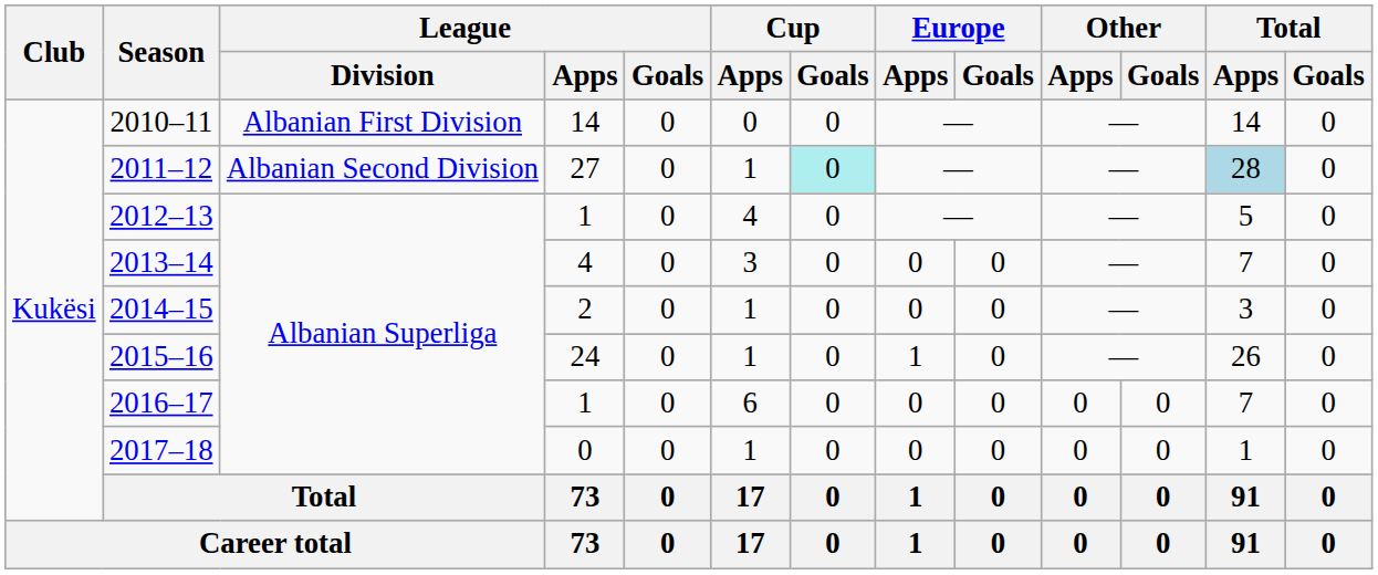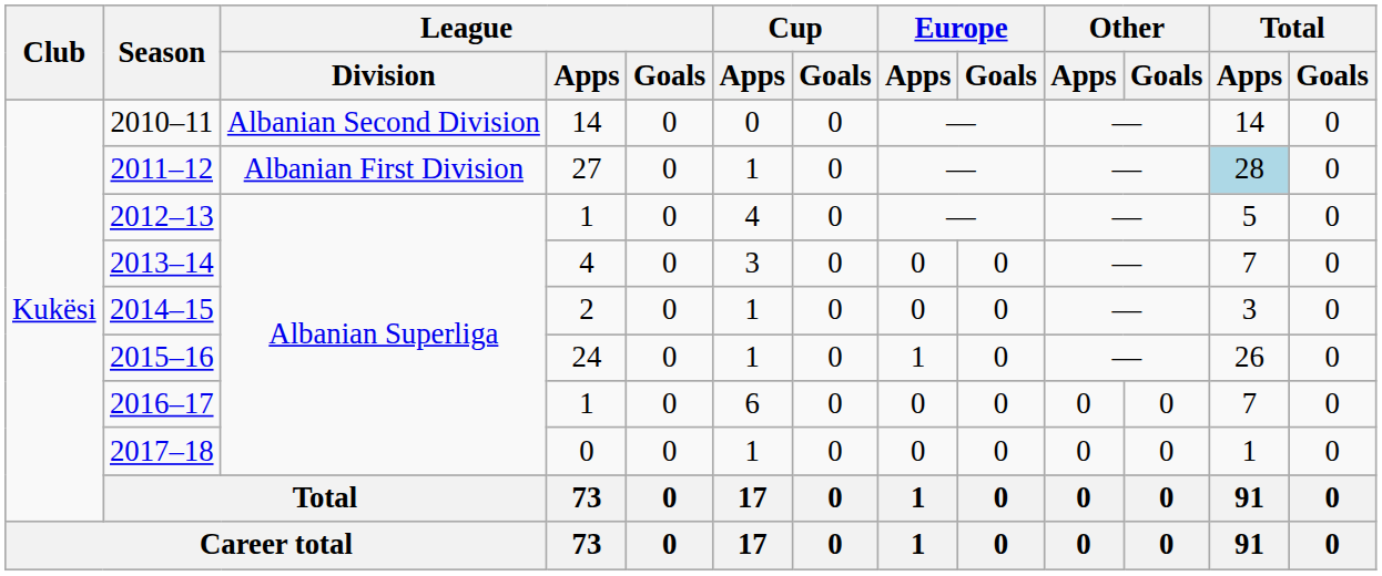 <table class="wikitable" style="text-align: center;">
 <tr>
 <th rowspan="2">Club</th>
 <th rowspan="2">Season</th>
 <th colspan="3">League</th>
 <th colspan="2">Cup</th>
 <th colspan="2"><a href='#'>Europe</a></th>
 <th colspan="2">Other</th>
 <th colspan="2">Total</th>
 </tr>
 <tr>
 <th>Division</th>
 <th>Apps</th>
 <th>Goals</th>
 <th>Apps</th>
 <th>Goals</th>
 <th>Apps</th>
 <th>Goals</th>
 <th>Apps</th>
 <th>Goals</th>
 <th>Apps</th>
 <th>Goals</th>
 </tr>
 <tr>
 <td rowspan="9"><a href='#'>Kukësi</a></td>
 <td>2010–11</td>
-<td rowspan="1"><a href='#'>Albanian First Division</a></td>
+<td rowspan="1"><a href='#'>Albanian Second Division</a></td>
 <td>14</td>
 <td>0</td>
 <td>0</td>
 <td>0</td>
 <td colspan="2">—</td>
 <td colspan="2">—</td>
 <td>14</td>
 <td>0</td>
 </tr>
 <tr>
 <td><a href='#'>2011–12</a></td>
-<td rowspan="1"><a href='#'>Albanian Second Division</a></td>
+<td rowspan="1"><a href='#'>Albanian First Division</a></td>
 <td>27</td>
 <td>0</td>
 <td>1</td>
-<td style="background: paleturquoise;">0</td>
+<td>0</td>
 <td colspan="2">—</td>
 <td colspan="2">—</td>
 <td style="background: lightblue;">28</td>
 <td>0</td>
 </tr>
 <tr>
 <td><a href='#'>2012–13</a></td>
 <td rowspan="6"><a href='#'>Albanian Superliga</a></td>
 <td>1</td>
 <td>0</td>
 <td>4</td>
 <td>0</td>
 <td colspan="2">—</td>
 <td colspan="2">—</td>
 <td>5</td>
 <td>0</td>
 </tr>
 <tr>
 <td><a href='#'>2013–14</a></td>
 <td>4</td>
 <td>0</td>
 <td>3</td>
 <td>0</td>
 <td>0</td>
 <td>0</td>
 <td colspan="2">—</td>
 <td>7</td>
 <td>0</td>
 </tr>
 <tr>
 <td><a href='#'>2014–15</a></td>
 <td>2</td>
 <td>0</td>
 <td>1</td>
 <td>0</td>
 <td>0</td>
 <td>0</td>
 <td colspan="2">—</td>
 <td>3</td>
 <td>0</td>
 </tr>
 <tr>
 <td><a href='#'>2015–16</a></td>
 <td>24</td>
 <td>0</td>
 <td>1</td>
 <td>0</td>
 <td>1</td>
 <td>0</td>
 <td colspan="2">—</td>
 <td>26</td>
 <td>0</td>
 </tr>
 <tr>
 <td><a href='#'>2016–17</a></td>
 <td>1</td>
 <td>0</td>
 <td>6</td>
 <td>0</td>
 <td>0</td>
 <td>0</td>
 <td>0</td>
 <td>0</td>
 <td>7</td>
 <td>0</td>
 </tr>
 <tr>
 <td><a href='#'>2017–18</a></td>
 <td>0</td>
 <td>0</td>
 <td>1</td>
 <td>0</td>
 <td>0</td>
 <td>0</td>
 <td>0</td>
 <td>0</td>
 <td>1</td>
 <td>0</td>
 </tr>
 <tr>
 <th colspan="2">Total</th>
 <th>73</th>
 <th>0</th>
 <th>17</th>
 <th>0</th>
 <th>1</th>
 <th>0</th>
 <th>0</th>
 <th>0</th>
 <th>91</th>
 <th>0</th>
 </tr>
 <tr>
 <th colspan="3">Career total</th>
 <th>73</th>
 <th>0</th>
 <th>17</th>
 <th>0</th>
 <th>1</th>
 <th>0</th>
 <th>0</th>
 <th>0</th>
 <th>91</th>
 <th>0</th>
 </tr>
 </table>
